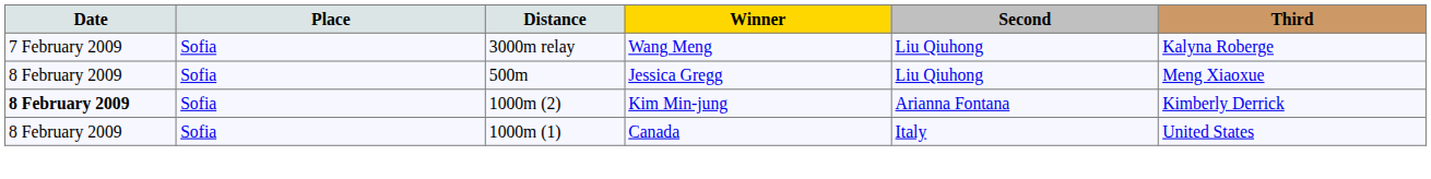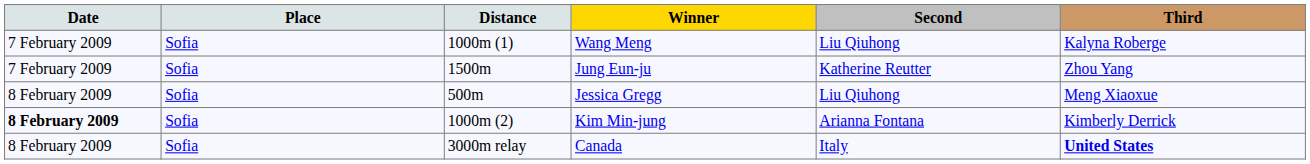 <table bgcolor="#f7f8ff" cellpadding="3" cellspacing="0" border="1" style="font-size: 95%; border: gray solid 1px; border-collapse: collapse;">
 <tr bgcolor="#CCCCCC">
 <td align="center" bgcolor="#DCE5E5" width="150"><strong>Date</strong></td>
 <td align="center" bgcolor="#DCE5E5" width="280"><strong>Place</strong></td>
 <td align="center" bgcolor="#DCE5E5" width="120"><strong>Distance</strong></td>
 <td align="center" bgcolor="gold" width="240"><strong>Winner</strong></td>
 <td align="center" bgcolor="silver" width="240"><strong>Second</strong></td>
 <td align="center" bgcolor="CC9966" width="240"><strong>Third</strong></td>
 </tr>
 <tr align="left">
 <td>7 February 2009</td>
 <td> <a href='#'>Sofia</a></td>
-<td>3000m relay</td>
+<td>1000m (1)</td>
 <td> <a href='#'>Wang Meng</a></td>
 <td> <a href='#'>Liu Qiuhong</a></td>
 <td> <a href='#'>Kalyna Roberge</a></td>
+</tr>
+<tr align="left">
+<td>7 February 2009</td>
+<td> <a href='#'>Sofia</a></td>
+<td>1500m</td>
+<td> <a href='#'>Jung Eun-ju</a></td>
+<td> <a href='#'>Katherine Reutter</a></td>
+<td> <a href='#'>Zhou Yang</a></td>
 </tr>
 <tr align="left">
 <td>8 February 2009</td>
 <td> <a href='#'>Sofia</a></td>
 <td>500m</td>
 <td> <a href='#'>Jessica Gregg</a></td>
 <td> <a href='#'>Liu Qiuhong</a></td>
 <td> <a href='#'>Meng Xiaoxue</a></td>
 </tr>
 <tr align="left">
 <td><strong>8 February 2009</strong></td>
 <td> <a href='#'>Sofia</a></td>
 <td>1000m (2)</td>
 <td> <a href='#'>Kim Min-jung</a></td>
 <td> <a href='#'>Arianna Fontana</a></td>
 <td> <a href='#'>Kimberly Derrick</a></td>
 </tr>
 <tr align="left">
 <td>8 February 2009</td>
 <td> <a href='#'>Sofia</a></td>
-<td>1000m (1)</td>
+<td>3000m relay</td>
 <td> <a href='#'>Canada</a></td>
 <td> <a href='#'>Italy</a></td>
-<td> <a href='#'>United States</a></td>
+<td><strong> <a href='#'>United States</a></strong></td>
 </tr>
 </table>
